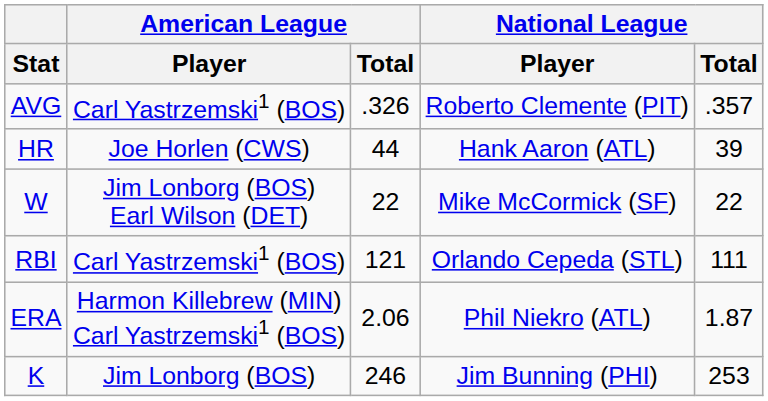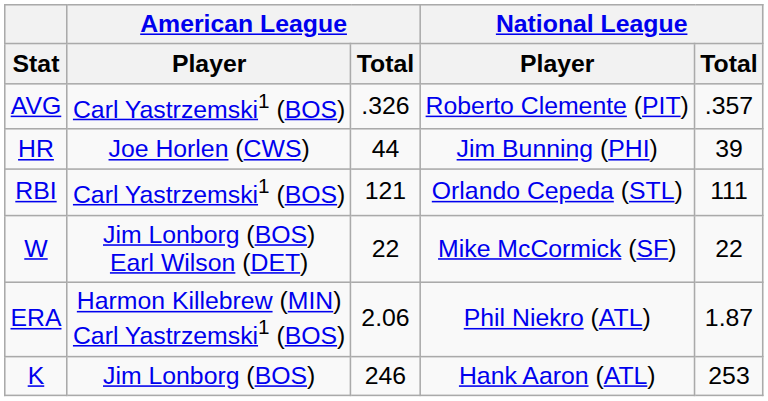 <table class="wikitable" style="text-align:center;">
 <tr>
 <th></th>
 <th colspan="2"><a href='#'>American League</a></th>
 <th colspan="2"><a href='#'>National League</a></th>
 </tr>
 <tr>
 <th>Stat</th>
 <th>Player</th>
 <th>Total</th>
 <th>Player</th>
 <th>Total</th>
 </tr>
 <tr>
 <td><a href='#'>AVG</a></td>
 <td><a href='#'>Carl Yastrzemski</a><sup>1</sup> (<a href='#'>BOS</a>)</td>
 <td>.326</td>
 <td><a href='#'>Roberto Clemente</a> (<a href='#'>PIT</a>)</td>
 <td>.357</td>
 </tr>
 <tr>
 <td><a href='#'>HR</a></td>
 <td><a href='#'>Joe Horlen</a> (<a href='#'>CWS</a>)</td>
 <td>44</td>
-<td><a href='#'>Hank Aaron</a> (<a href='#'>ATL</a>)</td>
+<td><a href='#'>Jim Bunning</a> (<a href='#'>PHI</a>)</td>
 <td>39</td>
+</tr>
+<tr>
+<td><a href='#'>RBI</a></td>
+<td><a href='#'>Carl Yastrzemski</a><sup>1</sup> (<a href='#'>BOS</a>)</td>
+<td>121</td>
+<td><a href='#'>Orlando Cepeda</a> (<a href='#'>STL</a>)</td>
+<td>111</td>
 </tr>
 <tr>
 <td><a href='#'>W</a></td>
 <td><a href='#'>Jim Lonborg</a> (<a href='#'>BOS</a>)<br><a href='#'>Earl Wilson</a> (<a href='#'>DET</a>)</td>
 <td>22</td>
 <td><a href='#'>Mike McCormick</a> (<a href='#'>SF</a>)</td>
 <td>22</td>
-</tr>
-<tr>
-<td><a href='#'>RBI</a></td>
-<td><a href='#'>Carl Yastrzemski</a><sup>1</sup> (<a href='#'>BOS</a>)</td>
-<td>121</td>
-<td><a href='#'>Orlando Cepeda</a> (<a href='#'>STL</a>)</td>
-<td>111</td>
 </tr>
 <tr>
 <td><a href='#'>ERA</a></td>
 <td><a href='#'>Harmon Killebrew</a> (<a href='#'>MIN</a>)<br><a href='#'>Carl Yastrzemski</a><sup>1</sup> (<a href='#'>BOS</a>)</td>
 <td>2.06</td>
 <td><a href='#'>Phil Niekro</a> (<a href='#'>ATL</a>)</td>
 <td>1.87</td>
 </tr>
 <tr>
 <td><a href='#'>K</a></td>
 <td><a href='#'>Jim Lonborg</a> (<a href='#'>BOS</a>)</td>
 <td>246</td>
-<td><a href='#'>Jim Bunning</a> (<a href='#'>PHI</a>)</td>
+<td><a href='#'>Hank Aaron</a> (<a href='#'>ATL</a>)</td>
 <td>253</td>
 </tr>
 </table>
